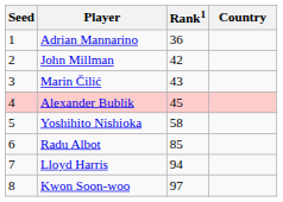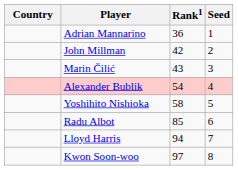 <table class="sortable wikitable nowrap">
 <tr>
-<th>Seed</th>
+<th width="75">Country</th>
 <th width="150">Player</th>
 <th>Rank<sup>1</sup></th>
-<th width="75">Country</th>
+<th>Seed</th>
 </tr>
 <tr>
-<td>1</td>
+<td></td>
 <td><a href='#'>Adrian Mannarino</a></td>
 <td>36</td>
-<td></td>
+<td>1</td>
 </tr>
 <tr>
-<td>2</td>
+<td></td>
 <td><a href='#'>John Millman</a></td>
 <td>42</td>
-<td></td>
+<td>2</td>
 </tr>
 <tr>
-<td>3</td>
+<td></td>
 <td><a href='#'>Marin Čilić</a></td>
 <td>43</td>
-<td></td>
+<td>3</td>
 </tr>
 <tr style="background:#fcc;">
+<td></td>
+<td><a href='#'>Alexander Bublik</a></td>
+<td>54</td>
 <td>4</td>
-<td><a href='#'>Alexander Bublik</a></td>
-<td>45</td>
-<td></td>
 </tr>
 <tr>
-<td>5</td>
+<td></td>
 <td><a href='#'>Yoshihito Nishioka</a></td>
 <td>58</td>
-<td></td>
+<td>5</td>
 </tr>
 <tr>
-<td>6</td>
+<td></td>
 <td><a href='#'>Radu Albot</a></td>
 <td>85</td>
-<td></td>
+<td>6</td>
 </tr>
 <tr>
-<td>7</td>
+<td></td>
 <td><a href='#'>Lloyd Harris</a></td>
 <td>94</td>
-<td></td>
+<td>7</td>
 </tr>
 <tr>
-<td>8</td>
+<td></td>
 <td><a href='#'>Kwon Soon-woo</a></td>
 <td>97</td>
-<td></td>
+<td>8</td>
 </tr>
 </table>
